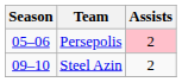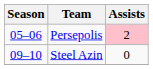 <table class="wikitable" style="text-align: center;">
 <tr>
 <th>Season</th>
 <th>Team</th>
 <th>Assists</th>
 </tr>
 <tr>
 <td><a href='#'>05–06</a></td>
 <td align="left"><a href='#'>Persepolis</a></td>
 <td style="background: pink;">2</td>
 </tr>
 <tr>
 <td><a href='#'>09–10</a></td>
 <td align="left"><a href='#'>Steel Azin</a></td>
-<td>2</td>
+<td>0</td>
 </tr>
 <tr>
 </tr>
 </table>
